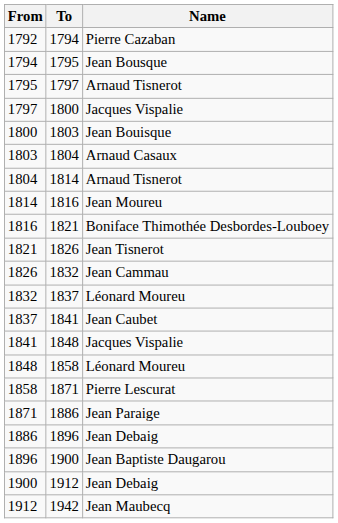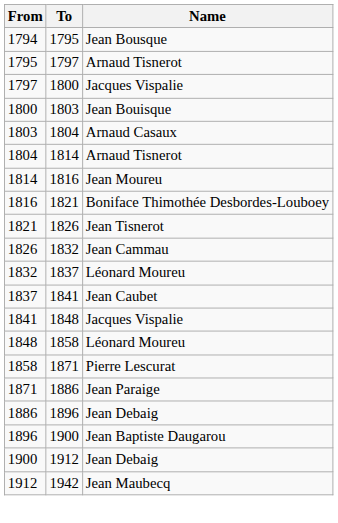 <table class="wikitable">
 <tr>
 <th>From</th>
 <th>To</th>
 <th>Name</th>
-</tr>
-<tr>
-<td>1792</td>
-<td>1794</td>
-<td>Pierre Cazaban</td>
 </tr>
 <tr>
 <td>1794</td>
 <td>1795</td>
 <td>Jean Bousque</td>
 </tr>
 <tr>
 <td>1795</td>
 <td>1797</td>
 <td>Arnaud Tisnerot</td>
 </tr>
 <tr>
 <td>1797</td>
 <td>1800</td>
 <td>Jacques Vispalie</td>
 </tr>
 <tr>
 <td>1800</td>
 <td>1803</td>
 <td>Jean Bouisque</td>
 </tr>
 <tr>
 <td>1803</td>
 <td>1804</td>
 <td>Arnaud Casaux</td>
 </tr>
 <tr>
 <td>1804</td>
 <td>1814</td>
 <td>Arnaud Tisnerot</td>
 </tr>
 <tr>
 <td>1814</td>
 <td>1816</td>
 <td>Jean Moureu</td>
 </tr>
 <tr>
 <td>1816</td>
 <td>1821</td>
 <td>Boniface Thimothée Desbordes-Louboey</td>
 </tr>
 <tr>
 <td>1821</td>
 <td>1826</td>
 <td>Jean Tisnerot</td>
 </tr>
 <tr>
 <td>1826</td>
 <td>1832</td>
 <td>Jean Cammau</td>
 </tr>
 <tr>
 <td>1832</td>
 <td>1837</td>
 <td>Léonard Moureu</td>
 </tr>
 <tr>
 <td>1837</td>
 <td>1841</td>
 <td>Jean Caubet</td>
 </tr>
 <tr>
 <td>1841</td>
 <td>1848</td>
 <td>Jacques Vispalie</td>
 </tr>
 <tr>
 <td>1848</td>
 <td>1858</td>
 <td>Léonard Moureu</td>
 </tr>
 <tr>
 <td>1858</td>
 <td>1871</td>
 <td>Pierre Lescurat</td>
 </tr>
 <tr>
 <td>1871</td>
 <td>1886</td>
 <td>Jean Paraige</td>
 </tr>
 <tr>
 <td>1886</td>
 <td>1896</td>
 <td>Jean Debaig</td>
 </tr>
 <tr>
 <td>1896</td>
 <td>1900</td>
 <td>Jean Baptiste Daugarou</td>
 </tr>
 <tr>
 <td>1900</td>
 <td>1912</td>
 <td>Jean Debaig</td>
 </tr>
 <tr>
 <td>1912</td>
 <td>1942</td>
 <td>Jean Maubecq</td>
 </tr>
 </table>
